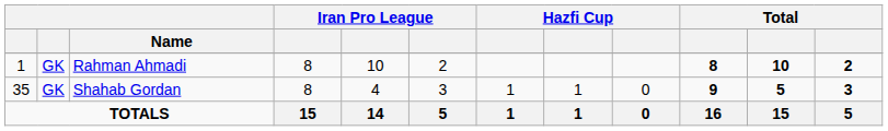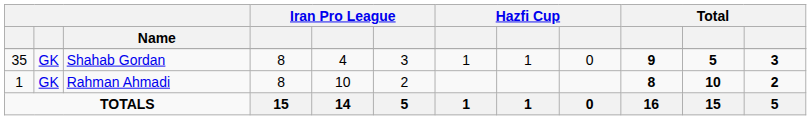 <table class="wikitable" style="font-size: 95%; text-align: center;">
 <tr>
 <th colspan=3></th>
 <th colspan=3><strong><a href='#'>Iran Pro League</a></strong></th>
 <th colspan=3><strong><a href='#'>Hazfi Cup</a></strong></th>
 <th colspan=3>Total</th>
 </tr>
 <tr>
 <th width=25></th>
 <th width=25></th>
 <th width=196>Name</th>
 <th width="60"></th>
 <th width="60"></th>
 <th width="60"></th>
 <th width="60"></th>
 <th width="60"></th>
 <th width="60"></th>
 <th width="60"></th>
 <th width="60"></th>
 <th width="60"></th>
 </tr>
 <tr>
 </tr>
 <tr>
+<td>35</td>
+<td><a href='#'>GK</a></td>
+<td align="left"> <a href='#'>Shahab Gordan</a></td>
+<td>8</td>
+<td>4</td>
+<td>3</td>
+<td>1</td>
+<td>1</td>
+<td>0</td>
+<td><strong>9</strong></td>
+<td><strong>5</strong></td>
+<td><strong>3</strong></td>
+</tr>
+<tr>
 <td>1</td>
 <td><a href='#'>GK</a></td>
 <td align="left"> <a href='#'>Rahman Ahmadi</a></td>
 <td>8</td>
 <td>10</td>
 <td>2</td>
 <td></td>
 <td></td>
 <td></td>
 <td><strong>8</strong></td>
 <td><strong>10</strong></td>
 <td><strong>2</strong></td>
 </tr>
 <tr>
-<td>35</td>
-<td><a href='#'>GK</a></td>
-<td align="left"> <a href='#'>Shahab Gordan</a></td>
-<td>8</td>
-<td>4</td>
-<td>3</td>
-<td>1</td>
-<td>1</td>
-<td>0</td>
-<td><strong>9</strong></td>
-<td><strong>5</strong></td>
-<td><strong>3</strong></td>
-</tr>
-<tr>
 <td colspan="3"><strong>TOTALS</strong></td>
 <th><strong>15</strong></th>
 <th><strong>14</strong></th>
 <th><strong>5</strong></th>
 <th><strong>1</strong></th>
 <th><strong>1</strong></th>
 <th><strong>0</strong></th>
 <th><strong>16</strong></th>
 <th><strong>15</strong></th>
 <th><strong>5</strong></th>
 </tr>
 </table>
